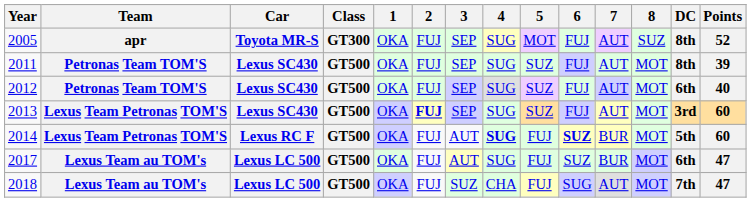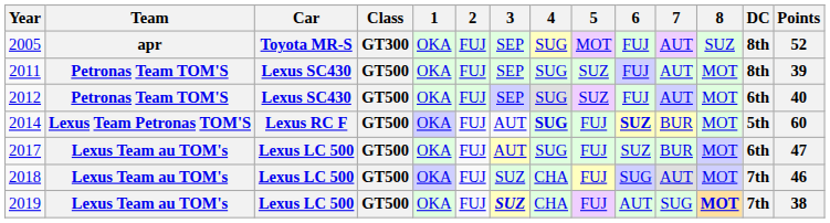 <table class="wikitable" style="text-align:center; font-size:85%">
 <tr>
 <th>Year</th>
 <th>Team</th>
 <th>Car</th>
 <th>Class</th>
 <th>1</th>
 <th>2</th>
 <th>3</th>
 <th>4</th>
 <th>5</th>
 <th>6</th>
 <th>7</th>
 <th>8</th>
 <th>DC</th>
 <th>Points</th>
 </tr>
 <tr>
 <td><a href='#'>2005</a></td>
 <th>apr</th>
 <th nowrap><a href='#'>Toyota MR-S</a></th>
 <th>GT300</th>
 <td style="background:#DFFFDF;"><a href='#'>OKA</a><br></td>
 <td style="background:#DFFFDF;"><a href='#'>FUJ</a><br></td>
 <td style="background:#DFFFDF;"><a href='#'>SEP</a><br></td>
 <td style="background:#FFFFBF;"><a href='#'>SUG</a><br></td>
 <td style="background:#EFCFFF;"><a href='#'>MOT</a><br></td>
 <td style="background:#DFFFDF;"><a href='#'>FUJ</a><br></td>
 <td style="background:#EFCFFF;"><a href='#'>AUT</a><br></td>
 <td style="background:#DFFFDF;"><a href='#'>SUZ</a><br></td>
 <th>8th</th>
 <th>52</th>
 </tr>
 <tr>
 <td><a href='#'>2011</a></td>
 <th nowrap><a href='#'>Petronas</a> <a href='#'>Team TOM'S</a></th>
 <th nowrap><a href='#'>Lexus SC430</a></th>
 <th>GT500</th>
 <td style="background:#DFFFDF;"><a href='#'>OKA</a><br></td>
 <td style="background:#DFFFDF;"><a href='#'>FUJ</a><br></td>
 <td style="background:#DFFFDF;"><a href='#'>SEP</a><br></td>
 <td style="background:#DFFFDF;"><a href='#'>SUG</a><br></td>
 <td style="background:#DFFFDF;"><a href='#'>SUZ</a><br></td>
 <td style="background:#CFCFFF;"><a href='#'>FUJ</a><br></td>
 <td style="background:#DFFFDF;"><a href='#'>AUT</a><br></td>
 <td style="background:#DFFFDF;"><a href='#'>MOT</a><br></td>
 <th>8th</th>
 <th>39</th>
 </tr>
 <tr>
 <td><a href='#'>2012</a></td>
 <th nowrap><a href='#'>Petronas</a> <a href='#'>Team TOM'S</a></th>
 <th nowrap><a href='#'>Lexus SC430</a></th>
 <th>GT500</th>
 <td style="background:#DFFFDF;"><a href='#'>OKA</a><br></td>
 <td style="background:#DFFFDF;"><a href='#'>FUJ</a><br></td>
 <td style="background:#CFCFFF;"><a href='#'>SEP</a><br></td>
 <td style="background:#DFDFDF;"><a href='#'>SUG</a><br></td>
 <td style="background:#EFCFFF;"><a href='#'>SUZ</a><br></td>
 <td style="background:#DFFFDF;"><a href='#'>FUJ</a><br></td>
 <td style="background:#CFCFFF;"><a href='#'>AUT</a><br></td>
 <td style="background:#DFFFDF;"><a href='#'>MOT</a><br></td>
 <th>6th</th>
 <th>40</th>
 </tr>
 <tr>
-<td><a href='#'>2013</a></td>
-<th nowrap><a href='#'>Lexus</a> <a href='#'>Team Petronas</a> <a href='#'>TOM'S</a></th>
-<th nowrap><a href='#'>Lexus SC430</a></th>
-<th>GT500</th>
-<td style="background:#CFCFFF;"><a href='#'>OKA</a><br></td>
-<td style="background:#FFFFBF;"><strong><a href='#'>FUJ</a></strong><br></td>
-<td style="background:#CFCFFF;"><a href='#'>SEP</a><br></td>
-<td style="background:#DFFFDF;"><a href='#'>SUG</a><br></td>
-<td style="background:#FFDF9F;"><a href='#'>SUZ</a><br></td>
-<td style="background:#CFCFFF;"><a href='#'>FUJ</a><br></td>
-<td style="background:#FFFFBF;"><a href='#'>AUT</a><br></td>
-<td style="background:#DFFFDF;"><a href='#'>MOT</a><br></td>
-<th style="background:#FFDF9F;">3rd</th>
-<th style="background:#FFDF9F;">60</th>
-</tr>
-<tr>
 <td><a href='#'>2014</a></td>
 <th nowrap><a href='#'>Lexus</a> <a href='#'>Team Petronas</a> <a href='#'>TOM'S</a></th>
 <th nowrap><a href='#'>Lexus RC F</a></th>
 <th>GT500</th>
 <td style="background:#CFCFFF;"><a href='#'>OKA</a><br></td>
 <td><a href='#'>FUJ</a></td>
 <td><a href='#'>AUT</a></td>
 <td style="background:#DFFFDF;"><strong><a href='#'>SUG</a></strong><br></td>
 <td style="background:#DFFFDF;"><a href='#'>FUJ</a><br></td>
 <td style="background:#FFFFBF;"><strong><a href='#'>SUZ</a></strong><br></td>
 <td style="background:#FFFFBF;"><a href='#'>BUR</a><br></td>
 <td style="background:#DFFFDF;"><a href='#'>MOT</a><br></td>
 <th>5th</th>
 <th>60</th>
 </tr>
 <tr>
 <td><a href='#'>2017</a></td>
 <th nowrap><a href='#'>Lexus Team au TOM's</a></th>
 <th nowrap><a href='#'>Lexus LC 500</a></th>
 <th>GT500</th>
 <td style="background:#DFFFDF;"><a href='#'>OKA</a><br></td>
 <td><a href='#'>FUJ</a></td>
 <td style="background:#FFFFBF;"><a href='#'>AUT</a><br></td>
 <td style="background:#DFFFDF;"><a href='#'>SUG</a><br></td>
 <td style="background:#DFFFDF;"><a href='#'>FUJ</a><br></td>
 <td style="background:#DFFFDF;"><a href='#'>SUZ</a><br></td>
 <td style="background:#DFFFDF;"><a href='#'>BUR</a><br></td>
 <td style="background:#CFCFFF;"><a href='#'>MOT</a><br></td>
 <th>6th</th>
 <th>47</th>
 </tr>
 <tr>
 <td><a href='#'>2018</a></td>
 <th nowrap><a href='#'>Lexus Team au TOM's</a></th>
 <th nowrap><a href='#'>Lexus LC 500</a></th>
 <th>GT500</th>
 <td style="background:#CFCFFF;"><a href='#'>OKA</a><br></td>
 <td><a href='#'>FUJ</a></td>
 <td style="background:#DFFFDF;"><a href='#'>SUZ</a><br></td>
 <td style="background:#DFFFDF;"><a href='#'>CHA</a><br></td>
 <td style="background:#FFFFBF;"><a href='#'>FUJ</a><br></td>
 <td style="background:#CFCFFF;"><a href='#'>SUG</a><br></td>
 <td style="background:#DFDFDF;"><a href='#'>AUT</a><br></td>
 <td style="background:#CFCFFF;"><a href='#'>MOT</a><br></td>
 <th>7th</th>
-<th>47</th>
+<th>46</th>
+</tr>
+<tr>
+<td><a href='#'>2019</a></td>
+<th nowrap><a href='#'>Lexus Team au TOM's</a></th>
+<th nowrap><a href='#'>Lexus LC 500</a></th>
+<th>GT500</th>
+<td style="background:#DFFFDF;"><a href='#'>OKA</a><br></td>
+<td><a href='#'>FUJ</a></td>
+<td style="background:#FFFFBF;"><strong><em><a href='#'>SUZ</a></em></strong><br></td>
+<td style="background:#DFFFDF;"><a href='#'>CHA</a><br></td>
+<td style="background:#EFCFFF;"><a href='#'>FUJ</a><br></td>
+<td style="background:#DFFFDF;"><a href='#'>AUT</a><br></td>
+<td style="background:#DFFFDF;"><a href='#'>SUG</a><br></td>
+<td style="background:#FFDF9F;"><strong><a href='#'>MOT</a></strong><br></td>
+<th>7th</th>
+<th>38</th>
 </tr>
 </table>
